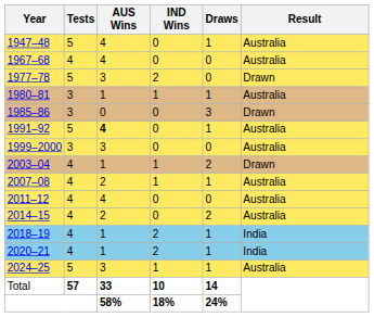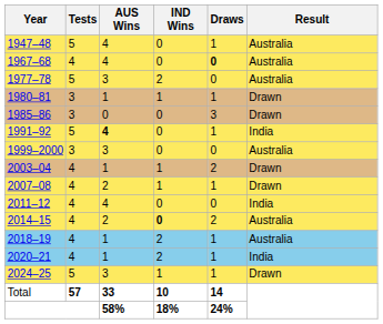 <table class="wikitable">
 <tr style="background:#efefef;">
 <th>Year</th>
 <th>Tests</th>
 <th style="width: 70px;">AUS Wins</th>
 <th style="width: 70px;">IND Wins</th>
 <th>Draws</th>
 <th style="width: 180px;">Result</th>
 </tr>
 <tr style="background:#fdea60;">
 <td><a href='#'>1947–48</a></td>
 <td>5</td>
 <td>4</td>
 <td>0</td>
 <td>1</td>
 <td>Australia</td>
 </tr>
 <tr style="background:#fdea60;">
 <td><a href='#'>1967–68</a></td>
 <td>4</td>
 <td>4</td>
 <td>0</td>
-<td>0</td>
+<td><strong>0</strong></td>
 <td>Australia</td>
 </tr>
 <tr style="background:#fdea60;">
 <td><a href='#'>1977–78</a></td>
 <td>5</td>
 <td>3</td>
 <td>2</td>
 <td>0</td>
-<td>Drawn</td>
+<td>Australia</td>
 </tr>
 <tr style="background:#deb887">
 <td><a href='#'>1980–81</a></td>
 <td>3</td>
 <td>1</td>
 <td>1</td>
 <td>1</td>
-<td>Australia</td>
+<td>Drawn</td>
 </tr>
 <tr style="background:#deb887">
 <td><a href='#'>1985–86</a></td>
 <td>3</td>
 <td>0</td>
 <td>0</td>
 <td>3</td>
 <td>Drawn</td>
 </tr>
 <tr style="background:#fdea60;">
 <td><a href='#'>1991–92</a></td>
 <td>5</td>
 <td><strong>4</strong></td>
 <td>0</td>
 <td>1</td>
-<td>Australia</td>
+<td>India</td>
 </tr>
 <tr style="background:#fdea60;">
 <td><a href='#'>1999–2000</a></td>
 <td>3</td>
 <td>3</td>
 <td>0</td>
 <td>0</td>
 <td>Australia</td>
 </tr>
 <tr style="background:#deb887">
 <td><a href='#'>2003–04</a></td>
 <td>4</td>
 <td>1</td>
 <td>1</td>
 <td>2</td>
 <td>Drawn</td>
 </tr>
 <tr style="background:#fdea60;">
 <td><a href='#'>2007–08</a></td>
 <td>4</td>
 <td>2</td>
 <td>1</td>
 <td>1</td>
-<td>Australia</td>
+<td>Drawn</td>
 </tr>
 <tr style="background:#fdea60;">
 <td><a href='#'>2011–12</a></td>
 <td>4</td>
 <td>4</td>
 <td>0</td>
 <td>0</td>
-<td>Australia</td>
+<td>India</td>
 </tr>
 <tr style="background:#fdea60;">
 <td><a href='#'>2014–15</a></td>
 <td>4</td>
 <td>2</td>
-<td>0</td>
+<td><strong>0</strong></td>
 <td>2</td>
 <td>Australia</td>
 </tr>
 <tr style="background:skyblue;">
 <td><a href='#'>2018–19</a></td>
 <td>4</td>
 <td>1</td>
 <td>2</td>
 <td>1</td>
-<td>India</td>
+<td>Australia</td>
 </tr>
 <tr style="background:skyblue;">
 <td><a href='#'>2020–21</a></td>
 <td>4</td>
 <td>1</td>
 <td>2</td>
 <td>1</td>
 <td>India</td>
 </tr>
 <tr style="background:#fdea60;">
 <td><a href='#'>2024–25</a></td>
 <td>5</td>
 <td>3</td>
 <td>1</td>
 <td>1</td>
-<td>Australia</td>
+<td>Drawn</td>
 </tr>
 <tr style="background:white;">
 <td>Total</td>
 <td><strong>57</strong></td>
 <td><strong>33</strong></td>
 <td><strong>10</strong></td>
 <td><strong>14</strong></td>
 <td rowspan="2"></td>
 </tr>
 <tr style="background:white;">
 <td colspan="2"></td>
 <td><strong>58%</strong></td>
 <td><strong>18%</strong></td>
 <td><strong>24%</strong></td>
 </tr>
 </table>
